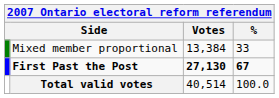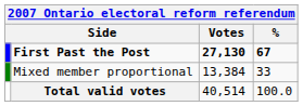 <table class="wikitable" style="font-size: 95%; clear:both">
 <tr style="background-color:#E9E9E9">
 <th colspan=4><a href='#'>2007 Ontario electoral reform referendum</a></th>
 </tr>
 <tr style="background-color:#E9E9E9">
 <th colspan=2 style="width: 130px">Side</th>
 <th style="width: 50px">Votes</th>
 <th style="width: 40px">%</th>
 </tr>
 <tr>
+<td bgcolor="blue"></td>
+<td><strong>First Past the Post</strong></td>
+<td><strong>27,130</strong></td>
+<td><strong>67</strong></td>
+</tr>
+<tr>
 <td bgcolor="green"></td>
 <td>Mixed member proportional</td>
 <td>13,384</td>
 <td>33</td>
-</tr>
-<tr>
-<td bgcolor="blue"></td>
-<td><strong>First Past the Post</strong></td>
-<td><strong>27,130</strong></td>
-<td><strong>67</strong></td>
 </tr>
 <tr>
 <td bgcolor="white"></td>
 <th>Total valid votes</th>
 <td>40,514</td>
 <td>100.0</td>
 </tr>
 </table>
